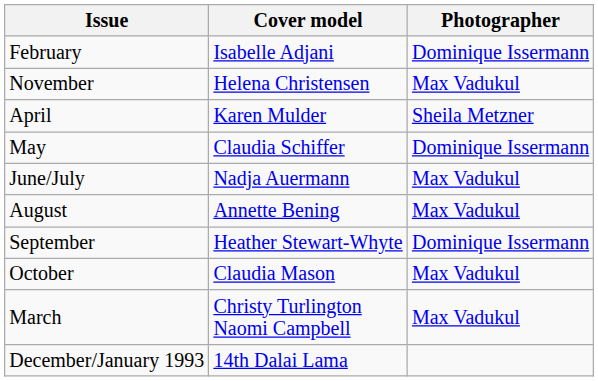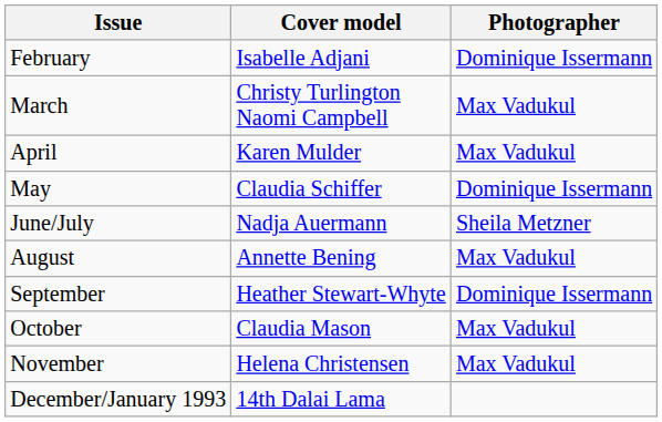 <table class="sortable wikitable">
 <tr>
 <th>Issue</th>
 <th>Cover model</th>
 <th>Photographer</th>
 </tr>
 <tr>
 <td>February</td>
 <td><a href='#'>Isabelle Adjani</a></td>
 <td><a href='#'>Dominique Issermann</a></td>
 </tr>
 <tr>
-<td>November</td>
-<td><a href='#'>Helena Christensen</a></td>
+<td>March</td>
+<td><a href='#'>Christy Turlington</a><br><a href='#'>Naomi Campbell</a></td>
 <td><a href='#'>Max Vadukul</a></td>
 </tr>
 <tr>
 <td>April</td>
 <td><a href='#'>Karen Mulder</a></td>
-<td><a href='#'>Sheila Metzner</a></td>
+<td><a href='#'>Max Vadukul</a></td>
 </tr>
 <tr>
 <td>May</td>
 <td><a href='#'>Claudia Schiffer</a></td>
 <td><a href='#'>Dominique Issermann</a></td>
 </tr>
 <tr>
 <td>June/July</td>
 <td><a href='#'>Nadja Auermann</a></td>
-<td><a href='#'>Max Vadukul</a></td>
+<td><a href='#'>Sheila Metzner</a></td>
 </tr>
 <tr>
 <td>August</td>
 <td><a href='#'>Annette Bening</a></td>
 <td><a href='#'>Max Vadukul</a></td>
 </tr>
 <tr>
 <td>September</td>
 <td><a href='#'>Heather Stewart-Whyte</a></td>
 <td><a href='#'>Dominique Issermann</a></td>
 </tr>
 <tr>
 <td>October</td>
 <td><a href='#'>Claudia Mason</a></td>
 <td><a href='#'>Max Vadukul</a></td>
 </tr>
 <tr>
-<td>March</td>
-<td><a href='#'>Christy Turlington</a><br><a href='#'>Naomi Campbell</a></td>
+<td>November</td>
+<td><a href='#'>Helena Christensen</a></td>
 <td><a href='#'>Max Vadukul</a></td>
 </tr>
 <tr>
 <td>December/January 1993</td>
 <td><a href='#'>14th Dalai Lama</a></td>
 <td></td>
 </tr>
 </table>
